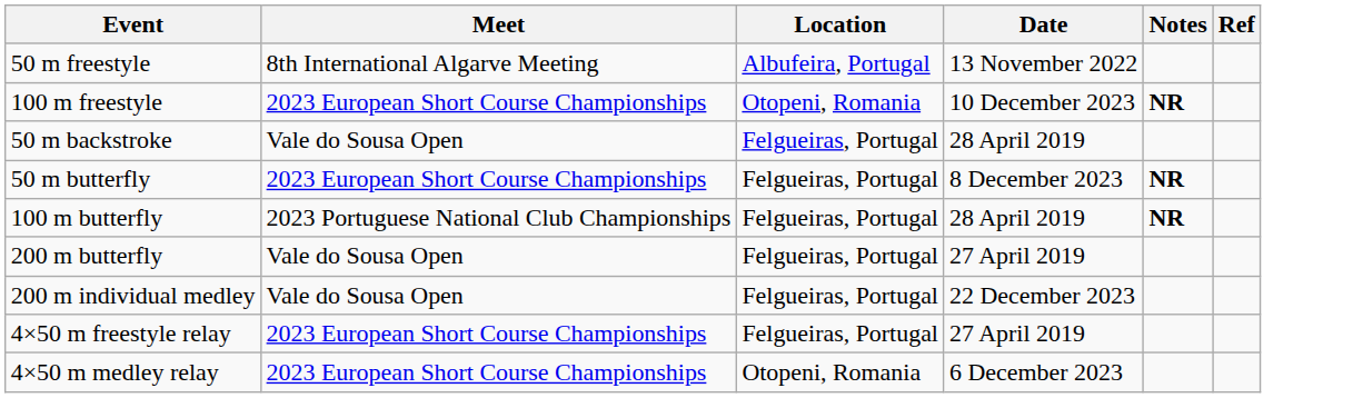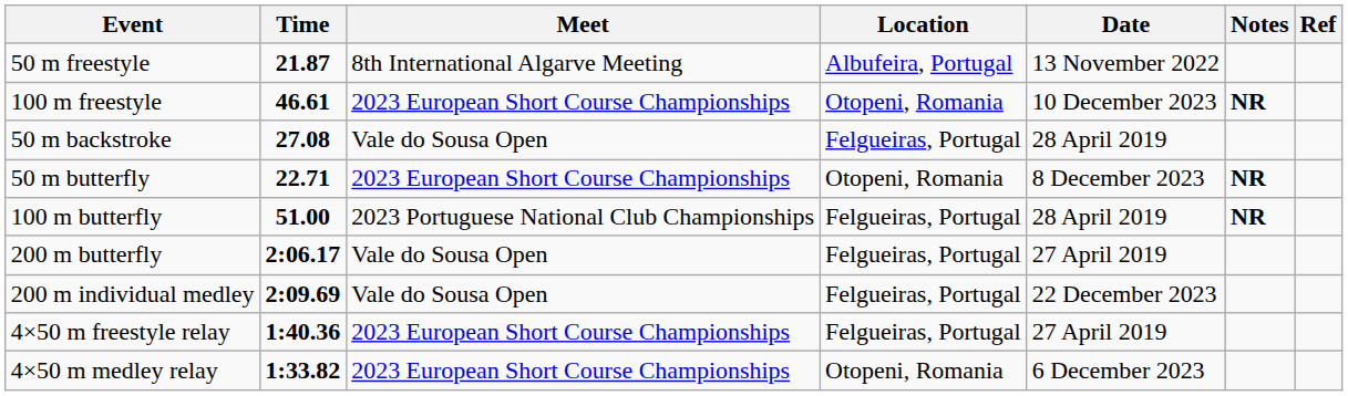 <table class="wikitable">
 <tr>
 <th>Event</th>
+<th>Time</th>
 <th>Meet</th>
 <th>Location</th>
 <th>Date</th>
 <th>Notes</th>
 <th>Ref</th>
 </tr>
 <tr>
 <td>50 m freestyle</td>
+<td style="text-align:center;"><strong>21.87</strong></td>
 <td>8th International Algarve Meeting</td>
 <td><a href='#'>Albufeira</a>, <a href='#'>Portugal</a></td>
 <td>13 November 2022</td>
 <td></td>
 <td></td>
 </tr>
 <tr>
 <td>100 m freestyle</td>
+<td style="text-align:center;"><strong>46.61</strong></td>
 <td><a href='#'>2023 European Short Course Championships</a></td>
 <td><a href='#'>Otopeni</a>, <a href='#'>Romania</a></td>
 <td>10 December 2023</td>
 <td><strong>NR</strong></td>
 <td></td>
 </tr>
 <tr>
 <td>50 m backstroke</td>
+<td style="text-align:center;"><strong>27.08</strong></td>
 <td>Vale do Sousa Open</td>
 <td><a href='#'>Felgueiras</a>, Portugal</td>
 <td>28 April 2019</td>
 <td></td>
 <td></td>
 </tr>
 <tr>
 <td>50 m butterfly</td>
+<td style="text-align:center;"><strong>22.71</strong></td>
 <td><a href='#'>2023 European Short Course Championships</a></td>
-<td>Felgueiras, Portugal</td>
+<td>Otopeni, Romania</td>
 <td>8 December 2023</td>
 <td><strong>NR</strong></td>
 <td></td>
 </tr>
 <tr>
 <td>100 m butterfly</td>
+<td style="text-align:center;"><strong>51.00</strong></td>
 <td>2023 Portuguese National Club Championships</td>
 <td>Felgueiras, Portugal</td>
 <td>28 April 2019</td>
 <td><strong>NR</strong></td>
 <td></td>
 </tr>
 <tr>
 <td>200 m butterfly</td>
+<td style="text-align:center;"><strong>2:06.17</strong></td>
 <td>Vale do Sousa Open</td>
 <td>Felgueiras, Portugal</td>
 <td>27 April 2019</td>
 <td></td>
 <td></td>
 </tr>
 <tr>
 <td>200 m individual medley</td>
+<td style="text-align:center;"><strong>2:09.69</strong></td>
 <td>Vale do Sousa Open</td>
 <td>Felgueiras, Portugal</td>
 <td>22 December 2023</td>
 <td></td>
 <td></td>
 </tr>
 <tr>
 <td>4×50 m freestyle relay</td>
+<td style="text-align:center;"><strong>1:40.36</strong></td>
 <td><a href='#'>2023 European Short Course Championships</a></td>
 <td>Felgueiras, Portugal</td>
 <td>27 April 2019</td>
 <td></td>
 <td></td>
 </tr>
 <tr>
 <td>4×50 m medley relay</td>
+<td style="text-align:center;"><strong>1:33.82</strong></td>
 <td><a href='#'>2023 European Short Course Championships</a></td>
 <td>Otopeni, Romania</td>
 <td>6 December 2023</td>
 <td></td>
 <td></td>
 </tr>
 </table>
